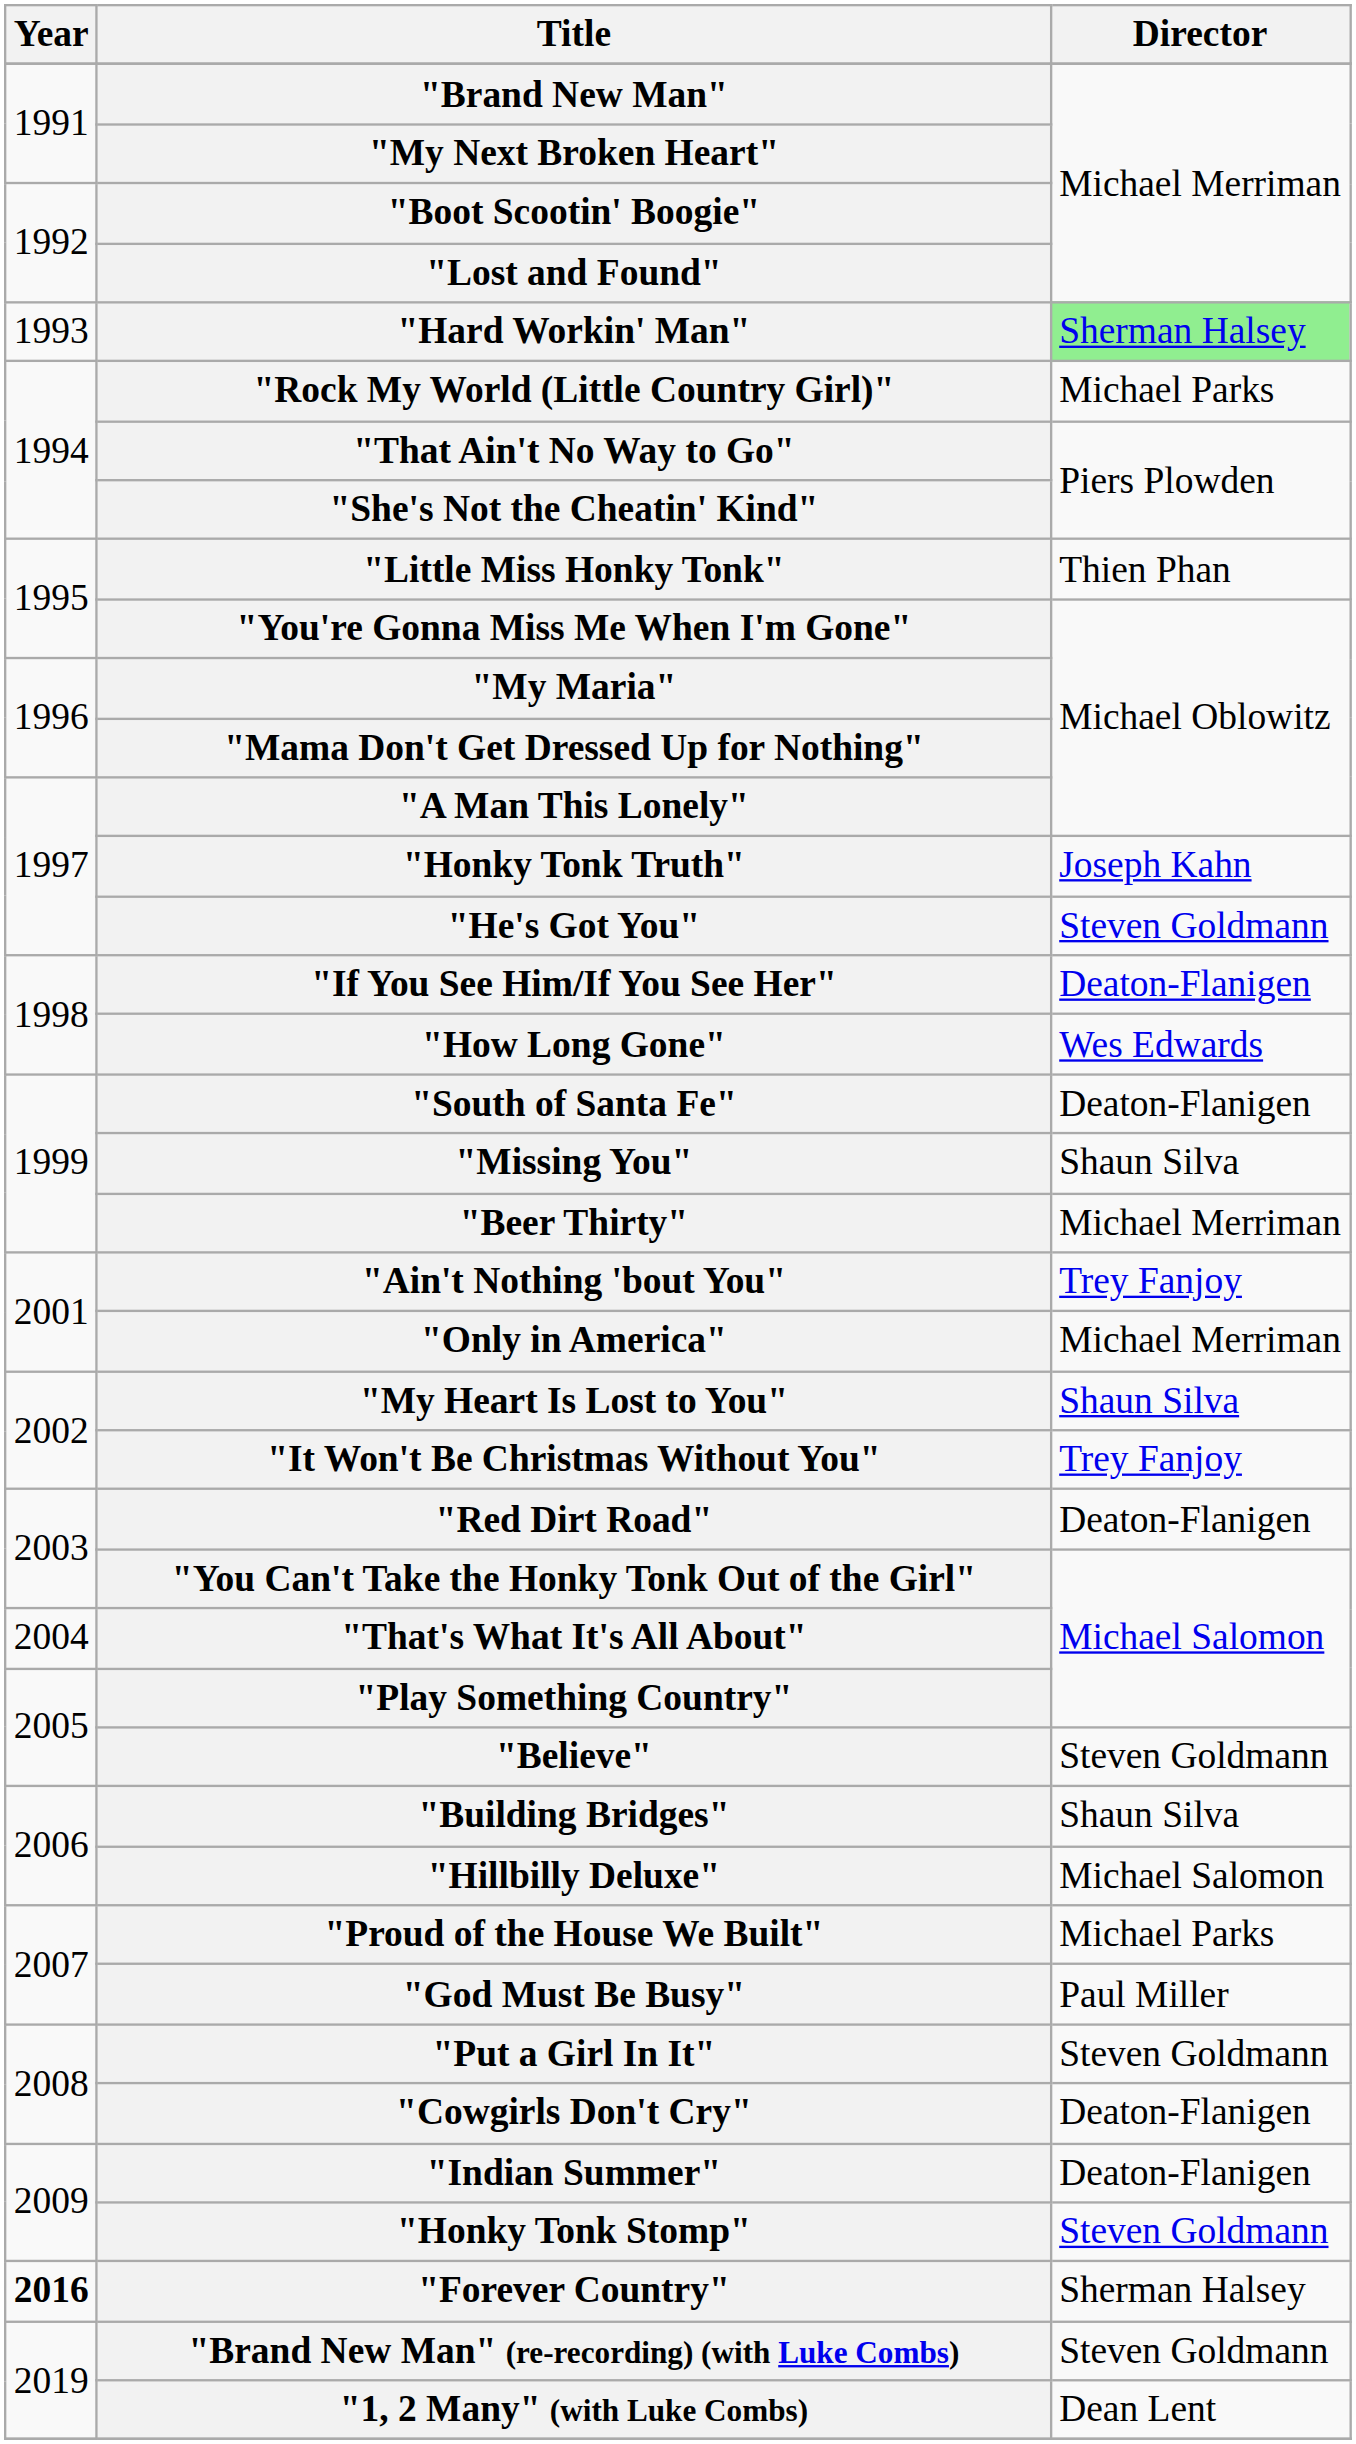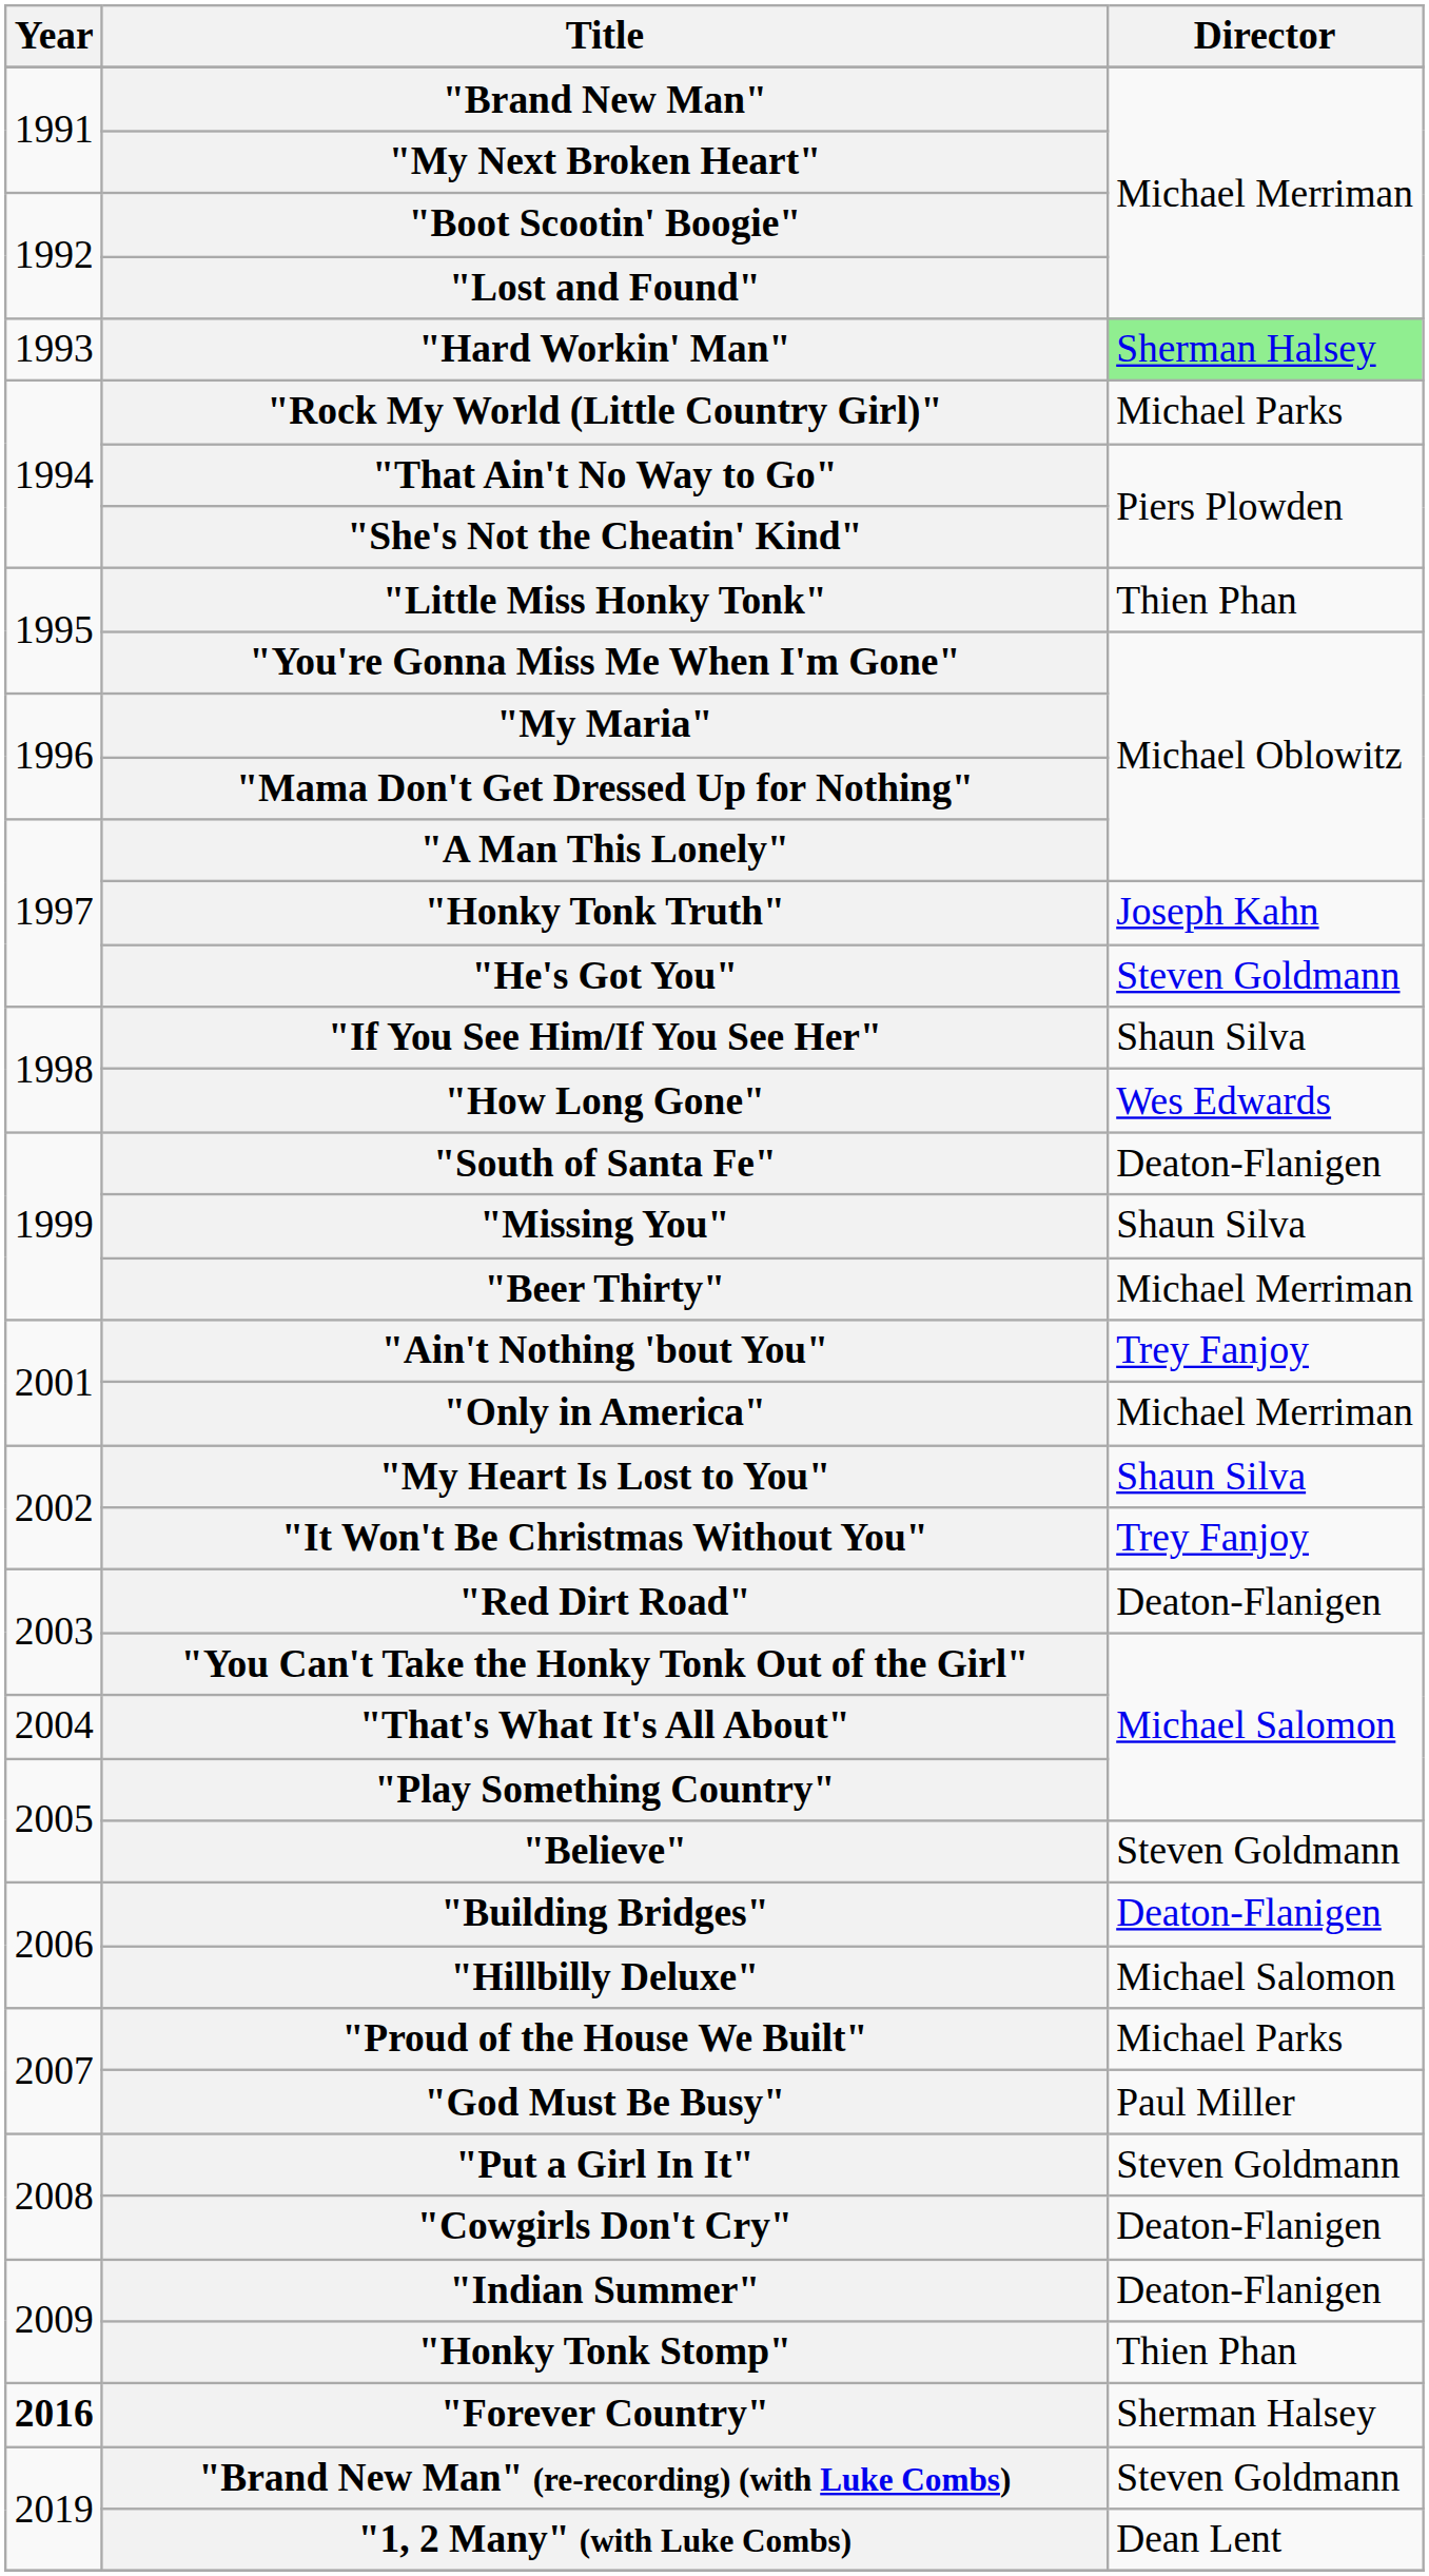 <table class="wikitable plainrowheaders">
 <tr>
 <th>Year</th>
 <th style="width:25em;">Title</th>
 <th>Director</th>
 </tr>
 <tr>
 </tr>
 <tr>
 <td rowspan="2">1991</td>
 <th scope="row">"Brand New Man"</th>
 <td rowspan="4">Michael Merriman</td>
 </tr>
 <tr>
 <th scope="row">"My Next Broken Heart"</th>
 </tr>
 <tr>
 <td rowspan="2">1992</td>
 <th scope="row">"Boot Scootin' Boogie"</th>
 </tr>
 <tr>
 <th scope="row">"Lost and Found"</th>
 </tr>
 <tr>
 <td>1993</td>
 <th scope="row">"Hard Workin' Man"</th>
 <td style="background: lightgreen;"><a href='#'>Sherman Halsey</a></td>
 </tr>
 <tr>
 <td rowspan="3">1994</td>
 <th scope="row">"Rock My World (Little Country Girl)"</th>
 <td>Michael Parks</td>
 </tr>
 <tr>
 <th scope="row">"That Ain't No Way to Go"</th>
 <td rowspan="2">Piers Plowden</td>
 </tr>
 <tr>
 <th scope="row">"She's Not the Cheatin' Kind"</th>
 </tr>
 <tr>
 <td rowspan="2">1995</td>
 <th scope="row">"Little Miss Honky Tonk"</th>
 <td>Thien Phan</td>
 </tr>
 <tr>
 <th scope="row">"You're Gonna Miss Me When I'm Gone"</th>
 <td rowspan="4">Michael Oblowitz</td>
 </tr>
 <tr>
 <td rowspan="2">1996</td>
 <th scope="row">"My Maria"</th>
 </tr>
 <tr>
 <th scope="row">"Mama Don't Get Dressed Up for Nothing"</th>
 </tr>
 <tr>
 <td rowspan="3">1997</td>
 <th scope="row">"A Man This Lonely"</th>
 </tr>
 <tr>
 <th scope="row">"Honky Tonk Truth"</th>
 <td><a href='#'>Joseph Kahn</a></td>
 </tr>
 <tr>
 <th scope="row">"He's Got You"</th>
 <td><a href='#'>Steven Goldmann</a></td>
 </tr>
 <tr>
 <td rowspan="2">1998</td>
 <th scope="row">"If You See Him/If You See Her" </th>
-<td><a href='#'>Deaton-Flanigen</a></td>
+<td>Shaun Silva</td>
 </tr>
 <tr>
 <th scope="row">"How Long Gone"</th>
 <td><a href='#'>Wes Edwards</a></td>
 </tr>
 <tr>
 <td rowspan="3">1999</td>
 <th scope="row">"South of Santa Fe"</th>
 <td>Deaton-Flanigen</td>
 </tr>
 <tr>
 <th scope="row">"Missing You"</th>
 <td>Shaun Silva</td>
 </tr>
 <tr>
 <th scope="row">"Beer Thirty"</th>
 <td>Michael Merriman</td>
 </tr>
 <tr>
 <td rowspan="2">2001</td>
 <th scope="row">"Ain't Nothing 'bout You"</th>
 <td><a href='#'>Trey Fanjoy</a></td>
 </tr>
 <tr>
 <th scope="row">"Only in America"</th>
 <td>Michael Merriman</td>
 </tr>
 <tr>
 <td rowspan="2">2002</td>
 <th scope="row">"My Heart Is Lost to You"</th>
 <td><a href='#'>Shaun Silva</a></td>
 </tr>
 <tr>
 <th scope="row">"It Won't Be Christmas Without You"</th>
 <td><a href='#'>Trey Fanjoy</a></td>
 </tr>
 <tr>
 <td rowspan="2">2003</td>
 <th scope="row">"Red Dirt Road"</th>
 <td>Deaton-Flanigen</td>
 </tr>
 <tr>
 <th scope="row">"You Can't Take the Honky Tonk Out of the Girl"</th>
 <td rowspan="3"><a href='#'>Michael Salomon</a></td>
 </tr>
 <tr>
 <td>2004</td>
 <th scope="row">"That's What It's All About"</th>
 </tr>
 <tr>
 <td rowspan="2">2005</td>
 <th scope="row">"Play Something Country"</th>
 </tr>
 <tr>
 <th scope="row">"Believe"</th>
 <td>Steven Goldmann</td>
 </tr>
 <tr>
 <td rowspan="2">2006</td>
 <th scope="row">"Building Bridges"</th>
-<td>Shaun Silva</td>
+<td><a href='#'>Deaton-Flanigen</a></td>
 </tr>
 <tr>
 <th scope="row">"Hillbilly Deluxe"</th>
 <td>Michael Salomon</td>
 </tr>
 <tr>
 <td rowspan="2">2007</td>
 <th scope="row">"Proud of the House We Built"</th>
 <td>Michael Parks</td>
 </tr>
 <tr>
 <th scope="row">"God Must Be Busy" </th>
 <td>Paul Miller</td>
 </tr>
 <tr>
 <td rowspan="2">2008</td>
 <th scope="row">"Put a Girl In It"</th>
 <td>Steven Goldmann</td>
 </tr>
 <tr>
 <th scope="row">"Cowgirls Don't Cry" </th>
 <td>Deaton-Flanigen</td>
 </tr>
 <tr>
 <td rowspan="2">2009</td>
 <th scope="row">"Indian Summer"</th>
 <td>Deaton-Flanigen</td>
 </tr>
 <tr>
 <th scope="row">"Honky Tonk Stomp" </th>
-<td><a href='#'>Steven Goldmann</a></td>
+<td>Thien Phan</td>
 </tr>
 <tr>
 <td><strong>2016</strong></td>
 <th scope="row">"Forever Country" </th>
 <td>Sherman Halsey</td>
 </tr>
 <tr>
 <td rowspan="2">2019</td>
 <th scope="row">"Brand New Man" <small>(re-recording) (with <a href='#'>Luke Combs</a>)</small></th>
 <td>Steven Goldmann</td>
 </tr>
 <tr>
 <th scope="row">"1, 2 Many" <small>(with Luke Combs)</small></th>
 <td>Dean Lent</td>
 </tr>
 <tr>
 </tr>
 </table>
